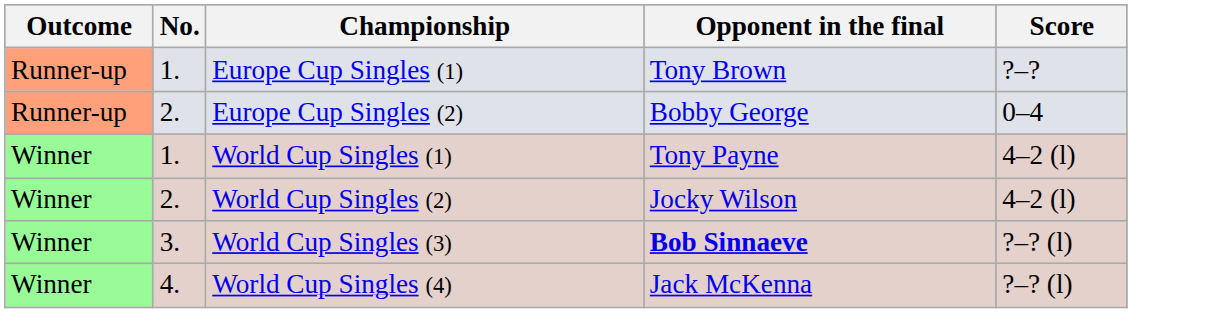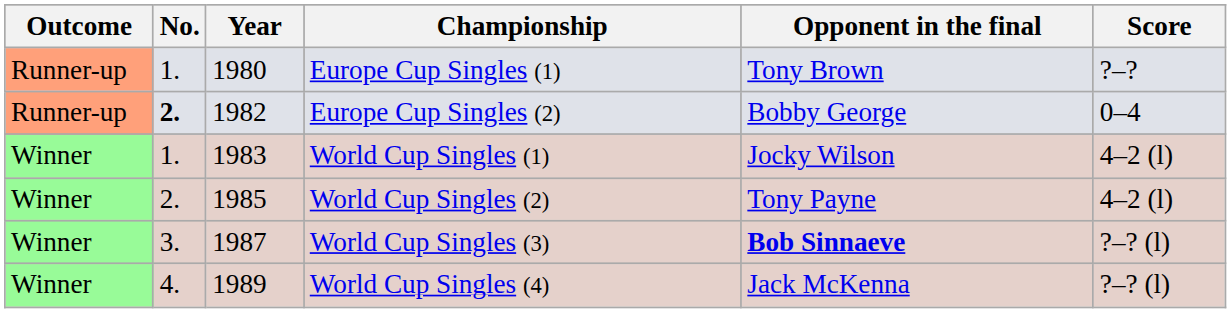 <table class="sortable wikitable">
 <tr>
 <th width="80">Outcome</th>
 <th width="20">No.</th>
+<th width="50">Year</th>
 <th style="width:250px;">Championship</th>
 <th style="width:200px;">Opponent in the final</th>
 <th width="70">Score</th>
 </tr>
 <tr style="background:#dfe2e9;">
 <td style="background:#ffa07a;">Runner-up</td>
 <td>1.</td>
+<td>1980</td>
 <td><a href='#'>Europe Cup Singles</a> <small>(1)</small></td>
 <td> <a href='#'>Tony Brown</a></td>
 <td>?–?</td>
 </tr>
 <tr style="background:#dfe2e9;">
 <td style="background:#ffa07a;">Runner-up</td>
-<td>2.</td>
+<td><strong>2.</strong></td>
+<td>1982</td>
 <td><a href='#'>Europe Cup Singles</a> <small>(2)</small></td>
 <td> <a href='#'>Bobby George</a></td>
 <td>0–4</td>
 </tr>
 <tr style="background:#e5d1cb;">
 <td style="background:#98FB98">Winner</td>
 <td>1.</td>
+<td>1983</td>
 <td><a href='#'>World Cup Singles</a> <small>(1)</small></td>
+<td> <a href='#'>Jocky Wilson</a></td>
+<td>4–2 (l)</td>
+</tr>
+<tr style="background:#e5d1cb;">
+<td style="background:#98FB98">Winner</td>
+<td>2.</td>
+<td>1985</td>
+<td><a href='#'>World Cup Singles</a> <small>(2)</small></td>
 <td> <a href='#'>Tony Payne</a></td>
 <td>4–2 (l)</td>
 </tr>
 <tr style="background:#e5d1cb;">
 <td style="background:#98FB98">Winner</td>
-<td>2.</td>
-<td><a href='#'>World Cup Singles</a> <small>(2)</small></td>
-<td> <a href='#'>Jocky Wilson</a></td>
-<td>4–2 (l)</td>
-</tr>
-<tr style="background:#e5d1cb;">
-<td style="background:#98FB98">Winner</td>
 <td>3.</td>
+<td>1987</td>
 <td><a href='#'>World Cup Singles</a> <small>(3)</small></td>
 <td><strong> <a href='#'>Bob Sinnaeve</a></strong></td>
 <td>?–? (l)</td>
 </tr>
 <tr style="background:#e5d1cb;">
 <td style="background:#98FB98">Winner</td>
 <td>4.</td>
+<td>1989</td>
 <td><a href='#'>World Cup Singles</a> <small>(4)</small></td>
 <td> <a href='#'>Jack McKenna</a></td>
 <td>?–? (l)</td>
 </tr>
 </table>
